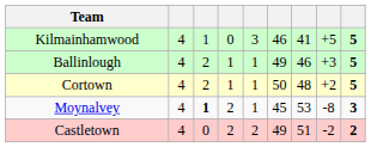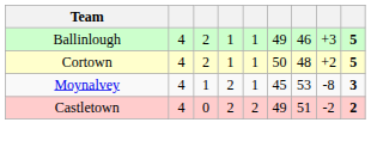 <table class="wikitable" style="text-align:center">
 <tr>
 <th width="175">Team</th>
 <th width="20"></th>
 <th width="20"></th>
 <th width="20"></th>
 <th width="20"></th>
 <th width="20"></th>
 <th width="20"></th>
 <th width="20"></th>
 <th width="20"></th>
-</tr>
-<tr bgcolor="ccffcc">
-<td>Kilmainhamwood</td>
-<td>4</td>
-<td>1</td>
-<td>0</td>
-<td>3</td>
-<td>46</td>
-<td>41</td>
-<td>+5</td>
-<td><strong>5</strong></td>
 </tr>
 <tr bgcolor="ccffcc">
 <td>Ballinlough</td>
 <td>4</td>
 <td>2</td>
 <td>1</td>
 <td>1</td>
 <td>49</td>
 <td>46</td>
 <td>+3</td>
 <td><strong>5</strong></td>
 </tr>
 <tr bgcolor="ffffcc">
 <td>Cortown</td>
 <td>4</td>
 <td>2</td>
 <td>1</td>
 <td>1</td>
 <td>50</td>
 <td>48</td>
 <td>+2</td>
 <td><strong>5</strong></td>
 </tr>
 <tr>
 <td><a href='#'>Moynalvey</a></td>
 <td>4</td>
-<td><strong>1</strong></td>
+<td>1</td>
 <td>2</td>
 <td>1</td>
 <td>45</td>
 <td>53</td>
 <td>-8</td>
 <td><strong>3</strong></td>
 </tr>
 <tr bgcolor="ffcccc">
 <td>Castletown</td>
 <td>4</td>
 <td>0</td>
 <td>2</td>
 <td>2</td>
 <td>49</td>
 <td>51</td>
 <td>-2</td>
 <td><strong>2</strong></td>
 </tr>
 </table>
